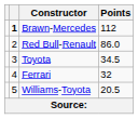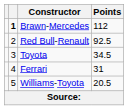 <table class="wikitable" style="font-size: 85%;">
 <tr>
 <th></th>
 <th></th>
 <th>Constructor</th>
 <th>Points</th>
 </tr>
 <tr>
 <td></td>
 <td align="center"><strong>1</strong></td>
 <td> <a href='#'>Brawn</a>-<a href='#'>Mercedes</a></td>
 <td>112</td>
 </tr>
 <tr>
 <td></td>
 <td align="center">2</td>
 <td> <a href='#'>Red Bull</a>-<a href='#'>Renault</a></td>
-<td>86.0</td>
+<td>92.5</td>
 </tr>
 <tr>
 <td></td>
 <td align="center">3</td>
 <td> <a href='#'>Toyota</a></td>
 <td>34.5</td>
 </tr>
 <tr>
 <td></td>
 <td align="center">4</td>
 <td> <a href='#'>Ferrari</a></td>
-<td>32</td>
+<td>31</td>
 </tr>
 <tr>
 <td></td>
 <td align="center">5</td>
 <td> <a href='#'>Williams</a>-<a href='#'>Toyota</a></td>
 <td>20.5</td>
 </tr>
 <tr>
 <th colspan=4>Source: </th>
 </tr>
 </table>
